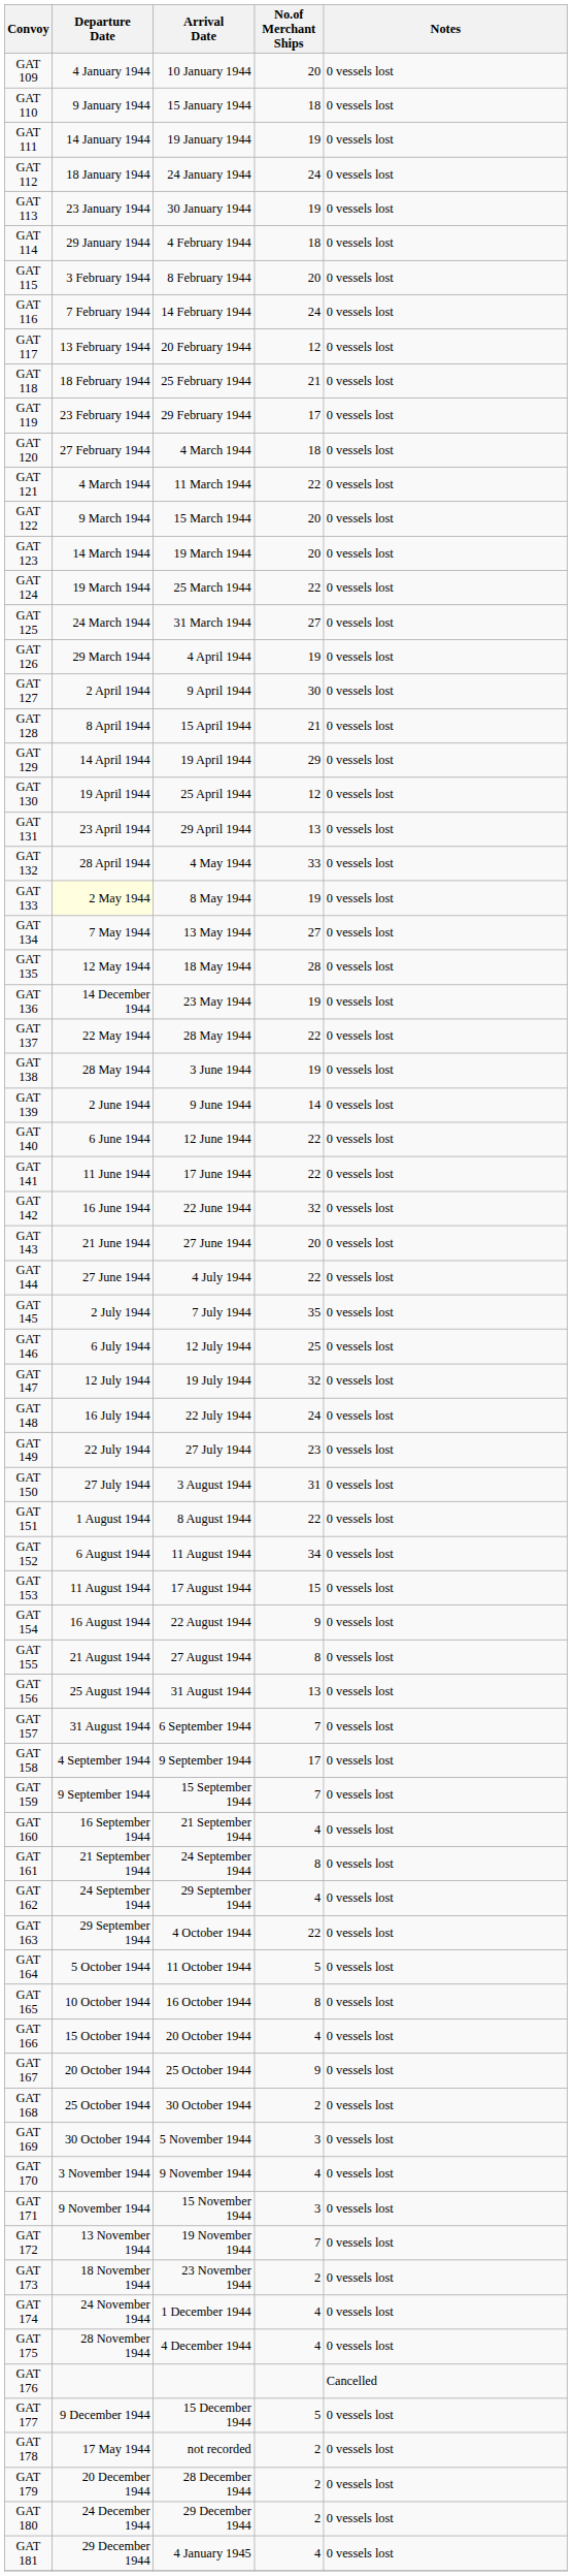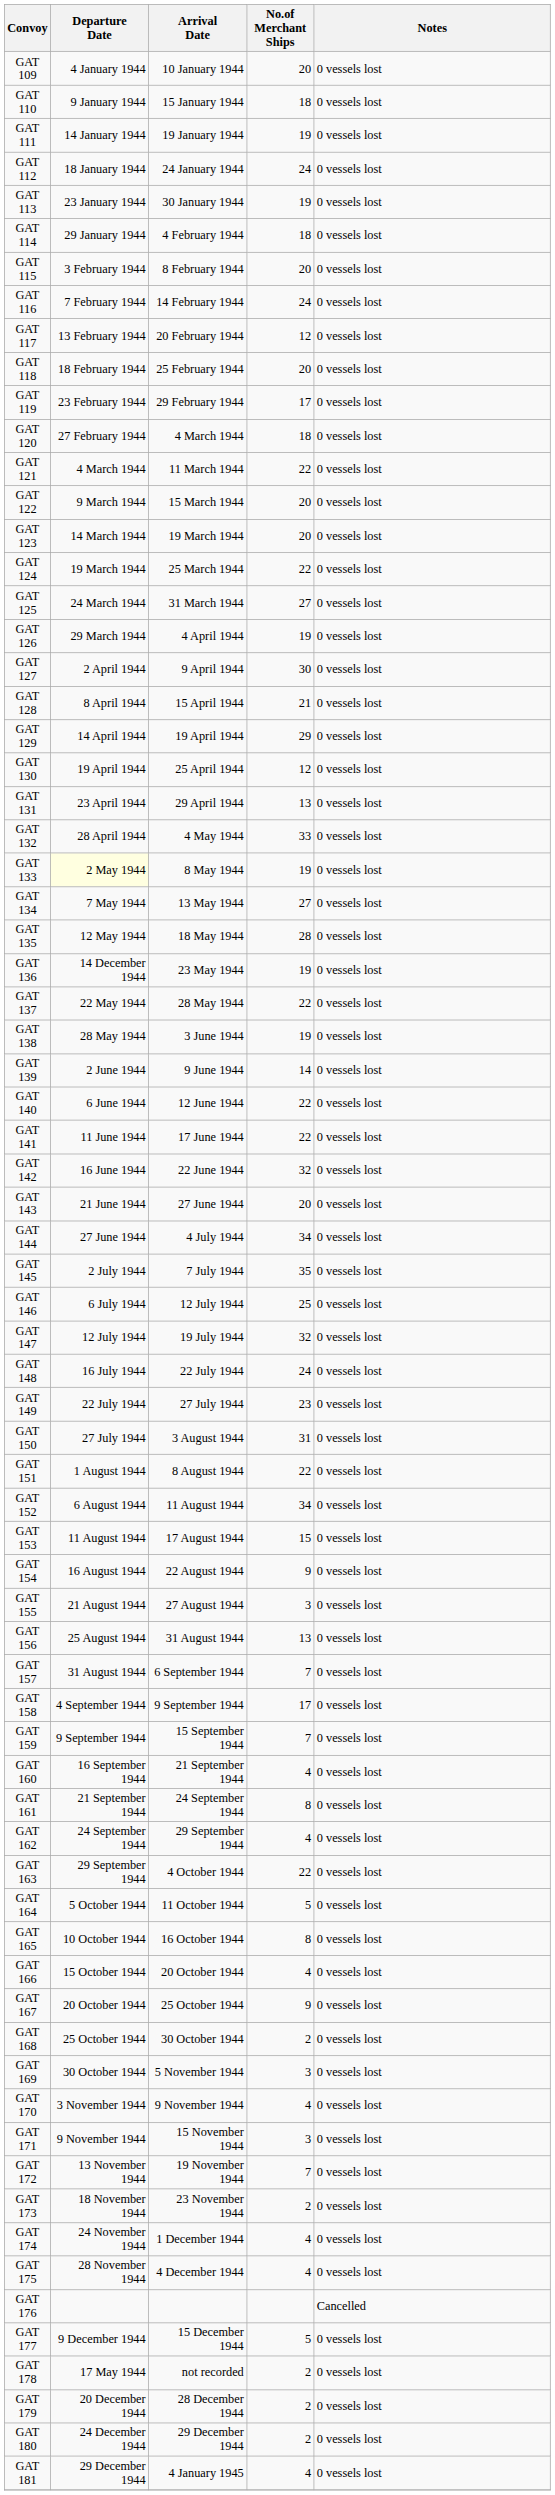 <table class="wikitable sortable">
 <tr>
 <th scope="col" width="50px">Convoy</th>
 <th scope="col" width="120px">Departure<br>Date</th>
 <th scope="col" width="120px">Arrival<br>Date</th>
 <th scope="col" width="80px">No.of Merchant Ships</th>
 <th scope="col" width="300px">Notes</th>
 </tr>
 <tr>
 <td align="center">GAT 109</td>
 <td align="right">4 January 1944</td>
 <td align="right">10 January 1944</td>
 <td align="right">20</td>
 <td align="left">0 vessels lost</td>
 </tr>
 <tr>
 <td align="center">GAT 110</td>
 <td align="right">9 January 1944</td>
 <td align="right">15 January 1944</td>
 <td align="right">18</td>
 <td align="left">0 vessels lost</td>
 </tr>
 <tr>
 <td align="center">GAT 111</td>
 <td align="right">14 January 1944</td>
 <td align="right">19 January 1944</td>
 <td align="right">19</td>
 <td align="left">0 vessels lost</td>
 </tr>
 <tr>
 <td align="center">GAT 112</td>
 <td align="right">18 January 1944</td>
 <td align="right">24 January 1944</td>
 <td align="right">24</td>
 <td align="left">0 vessels lost</td>
 </tr>
 <tr>
 <td align="center">GAT 113</td>
 <td align="right">23 January 1944</td>
 <td align="right">30 January 1944</td>
 <td align="right">19</td>
 <td align="left">0 vessels lost</td>
 </tr>
 <tr>
 <td align="center">GAT 114</td>
 <td align="right">29 January 1944</td>
 <td align="right">4 February 1944</td>
 <td align="right">18</td>
 <td align="left">0 vessels lost</td>
 </tr>
 <tr>
 <td align="center">GAT 115</td>
 <td align="right">3 February 1944</td>
 <td align="right">8 February 1944</td>
 <td align="right">20</td>
 <td align="left">0 vessels lost</td>
 </tr>
 <tr>
 <td align="center">GAT 116</td>
 <td align="right">7 February 1944</td>
 <td align="right">14 February 1944</td>
 <td align="right">24</td>
 <td align="left">0 vessels lost</td>
 </tr>
 <tr>
 <td align="center">GAT 117</td>
 <td align="right">13 February 1944</td>
 <td align="right">20 February 1944</td>
 <td align="right">12</td>
 <td align="left">0 vessels lost</td>
 </tr>
 <tr>
 <td align="center">GAT 118</td>
 <td align="right">18 February 1944</td>
 <td align="right">25 February 1944</td>
-<td align="right">21</td>
+<td align="right">20</td>
 <td align="left">0 vessels lost</td>
 </tr>
 <tr>
 <td align="center">GAT 119</td>
 <td align="right">23 February 1944</td>
 <td align="right">29 February 1944</td>
 <td align="right">17</td>
 <td align="left">0 vessels lost</td>
 </tr>
 <tr>
 <td align="center">GAT 120</td>
 <td align="right">27 February 1944</td>
 <td align="right">4 March 1944</td>
 <td align="right">18</td>
 <td align="left">0 vessels lost</td>
 </tr>
 <tr>
 <td align="center">GAT 121</td>
 <td align="right">4 March 1944</td>
 <td align="right">11 March 1944</td>
 <td align="right">22</td>
 <td align="left">0 vessels lost</td>
 </tr>
 <tr>
 <td align="center">GAT 122</td>
 <td align="right">9 March 1944</td>
 <td align="right">15 March 1944</td>
 <td align="right">20</td>
 <td align="left">0 vessels lost</td>
 </tr>
 <tr>
 <td align="center">GAT 123</td>
 <td align="right">14 March 1944</td>
 <td align="right">19 March 1944</td>
 <td align="right">20</td>
 <td align="left">0 vessels lost</td>
 </tr>
 <tr>
 <td align="center">GAT 124</td>
 <td align="right">19 March 1944</td>
 <td align="right">25 March 1944</td>
 <td align="right">22</td>
 <td align="left">0 vessels lost</td>
 </tr>
 <tr>
 <td align="center">GAT 125</td>
 <td align="right">24 March 1944</td>
 <td align="right">31 March 1944</td>
 <td align="right">27</td>
 <td align="left">0 vessels lost</td>
 </tr>
 <tr>
 <td align="center">GAT 126</td>
 <td align="right">29 March 1944</td>
 <td align="right">4 April 1944</td>
 <td align="right">19</td>
 <td align="left">0 vessels lost</td>
 </tr>
 <tr>
 <td align="center">GAT 127</td>
 <td align="right">2 April 1944</td>
 <td align="right">9 April 1944</td>
 <td align="right">30</td>
 <td align="left">0 vessels lost</td>
 </tr>
 <tr>
 <td align="center">GAT 128</td>
 <td align="right">8 April 1944</td>
 <td align="right">15 April 1944</td>
 <td align="right">21</td>
 <td align="left">0 vessels lost</td>
 </tr>
 <tr>
 <td align="center">GAT 129</td>
 <td align="right">14 April 1944</td>
 <td align="right">19 April 1944</td>
 <td align="right">29</td>
 <td align="left">0 vessels lost</td>
 </tr>
 <tr>
 <td align="center">GAT 130</td>
 <td align="right">19 April 1944</td>
 <td align="right">25 April 1944</td>
 <td align="right">12</td>
 <td align="left">0 vessels lost</td>
 </tr>
 <tr>
 <td align="center">GAT 131</td>
 <td align="right">23 April 1944</td>
 <td align="right">29 April 1944</td>
 <td align="right">13</td>
 <td align="left">0 vessels lost</td>
 </tr>
 <tr>
 <td align="center">GAT 132</td>
 <td align="right">28 April 1944</td>
 <td align="right">4 May 1944</td>
 <td align="right">33</td>
 <td align="left">0 vessels lost</td>
 </tr>
 <tr>
 <td align="center">GAT 133</td>
 <td align="right" style="background: lightyellow;">2 May 1944</td>
 <td align="right">8 May 1944</td>
 <td align="right">19</td>
 <td align="left">0 vessels lost</td>
 </tr>
 <tr>
 <td align="center">GAT 134</td>
 <td align="right">7 May 1944</td>
 <td align="right">13 May 1944</td>
 <td align="right">27</td>
 <td align="left">0 vessels lost</td>
 </tr>
 <tr>
 <td align="center">GAT 135</td>
 <td align="right">12 May 1944</td>
 <td align="right">18 May 1944</td>
 <td align="right">28</td>
 <td align="left">0 vessels lost</td>
 </tr>
 <tr>
 <td align="center">GAT 136</td>
 <td align="right">14 December 1944</td>
 <td align="right">23 May 1944</td>
 <td align="right">19</td>
 <td align="left">0 vessels lost</td>
 </tr>
 <tr>
 <td align="center">GAT 137</td>
 <td align="right">22 May 1944</td>
 <td align="right">28 May 1944</td>
 <td align="right">22</td>
 <td align="left">0 vessels lost</td>
 </tr>
 <tr>
 <td align="center">GAT 138</td>
 <td align="right">28 May 1944</td>
 <td align="right">3 June 1944</td>
 <td align="right">19</td>
 <td align="left">0 vessels lost</td>
 </tr>
 <tr>
 <td align="center">GAT 139</td>
 <td align="right">2 June 1944</td>
 <td align="right">9 June 1944</td>
 <td align="right">14</td>
 <td align="left">0 vessels lost</td>
 </tr>
 <tr>
 <td align="center">GAT 140</td>
 <td align="right">6 June 1944</td>
 <td align="right">12 June 1944</td>
 <td align="right">22</td>
 <td align="left">0 vessels lost</td>
 </tr>
 <tr>
 <td align="center">GAT 141</td>
 <td align="right">11 June 1944</td>
 <td align="right">17 June 1944</td>
 <td align="right">22</td>
 <td align="left">0 vessels lost</td>
 </tr>
 <tr>
 <td align="center">GAT 142</td>
 <td align="right">16 June 1944</td>
 <td align="right">22 June 1944</td>
 <td align="right">32</td>
 <td align="left">0 vessels lost</td>
 </tr>
 <tr>
 <td align="center">GAT 143</td>
 <td align="right">21 June 1944</td>
 <td align="right">27 June 1944</td>
 <td align="right">20</td>
 <td align="left">0 vessels lost</td>
 </tr>
 <tr>
 <td align="center">GAT 144</td>
 <td align="right">27 June 1944</td>
 <td align="right">4 July 1944</td>
-<td align="right">22</td>
+<td align="right">34</td>
 <td align="left">0 vessels lost</td>
 </tr>
 <tr>
 <td align="center">GAT 145</td>
 <td align="right">2 July 1944</td>
 <td align="right">7 July 1944</td>
 <td align="right">35</td>
 <td align="left">0 vessels lost</td>
 </tr>
 <tr>
 <td align="center">GAT 146</td>
 <td align="right">6 July 1944</td>
 <td align="right">12 July 1944</td>
 <td align="right">25</td>
 <td align="left">0 vessels lost</td>
 </tr>
 <tr>
 <td align="center">GAT 147</td>
 <td align="right">12 July 1944</td>
 <td align="right">19 July 1944</td>
 <td align="right">32</td>
 <td align="left">0 vessels lost</td>
 </tr>
 <tr>
 <td align="center">GAT 148</td>
 <td align="right">16 July 1944</td>
 <td align="right">22 July 1944</td>
 <td align="right">24</td>
 <td align="left">0 vessels lost</td>
 </tr>
 <tr>
 <td align="center">GAT 149</td>
 <td align="right">22 July 1944</td>
 <td align="right">27 July 1944</td>
 <td align="right">23</td>
 <td align="left">0 vessels lost</td>
 </tr>
 <tr>
 <td align="center">GAT 150</td>
 <td align="right">27 July 1944</td>
 <td align="right">3 August 1944</td>
 <td align="right">31</td>
 <td align="left">0 vessels lost</td>
 </tr>
 <tr>
 <td align="center">GAT 151</td>
 <td align="right">1 August 1944</td>
 <td align="right">8 August 1944</td>
 <td align="right">22</td>
 <td align="left">0 vessels lost</td>
 </tr>
 <tr>
 <td align="center">GAT 152</td>
 <td align="right">6 August 1944</td>
 <td align="right">11 August 1944</td>
 <td align="right">34</td>
 <td align="left">0 vessels lost</td>
 </tr>
 <tr>
 <td align="center">GAT 153</td>
 <td align="right">11 August 1944</td>
 <td align="right">17 August 1944</td>
 <td align="right">15</td>
 <td align="left">0 vessels lost</td>
 </tr>
 <tr>
 <td align="center">GAT 154</td>
 <td align="right">16 August 1944</td>
 <td align="right">22 August 1944</td>
 <td align="right">9</td>
 <td align="left">0 vessels lost</td>
 </tr>
 <tr>
 <td align="center">GAT 155</td>
 <td align="right">21 August 1944</td>
 <td align="right">27 August 1944</td>
-<td align="right">8</td>
+<td align="right">3</td>
 <td align="left">0 vessels lost</td>
 </tr>
 <tr>
 <td align="center">GAT 156</td>
 <td align="right">25 August 1944</td>
 <td align="right">31 August 1944</td>
 <td align="right">13</td>
 <td align="left">0 vessels lost</td>
 </tr>
 <tr>
 <td align="center">GAT 157</td>
 <td align="right">31 August 1944</td>
 <td align="right">6 September 1944</td>
 <td align="right">7</td>
 <td align="left">0 vessels lost</td>
 </tr>
 <tr>
 <td align="center">GAT 158</td>
 <td align="right">4 September 1944</td>
 <td align="right">9 September 1944</td>
 <td align="right">17</td>
 <td align="left">0 vessels lost</td>
 </tr>
 <tr>
 <td align="center">GAT 159</td>
 <td align="right">9 September 1944</td>
 <td align="right">15 September 1944</td>
 <td align="right">7</td>
 <td align="left">0 vessels lost</td>
 </tr>
 <tr>
 <td align="center">GAT 160</td>
 <td align="right">16 September 1944</td>
 <td align="right">21 September 1944</td>
 <td align="right">4</td>
 <td align="left">0 vessels lost</td>
 </tr>
 <tr>
 <td align="center">GAT 161</td>
 <td align="right">21 September 1944</td>
 <td align="right">24 September 1944</td>
 <td align="right">8</td>
 <td align="left">0 vessels lost</td>
 </tr>
 <tr>
 <td align="center">GAT 162</td>
 <td align="right">24 September 1944</td>
 <td align="right">29 September 1944</td>
 <td align="right">4</td>
 <td align="left">0 vessels lost</td>
 </tr>
 <tr>
 <td align="center">GAT 163</td>
 <td align="right">29 September 1944</td>
 <td align="right">4 October 1944</td>
 <td align="right">22</td>
 <td align="left">0 vessels lost</td>
 </tr>
 <tr>
 <td align="center">GAT 164</td>
 <td align="right">5 October 1944</td>
 <td align="right">11 October 1944</td>
 <td align="right">5</td>
 <td align="left">0 vessels lost</td>
 </tr>
 <tr>
 <td align="center">GAT 165</td>
 <td align="right">10 October 1944</td>
 <td align="right">16 October 1944</td>
 <td align="right">8</td>
 <td align="left">0 vessels lost</td>
 </tr>
 <tr>
 <td align="center">GAT 166</td>
 <td align="right">15 October 1944</td>
 <td align="right">20 October 1944</td>
 <td align="right">4</td>
 <td align="left">0 vessels lost</td>
 </tr>
 <tr>
 <td align="center">GAT 167</td>
 <td align="right">20 October 1944</td>
 <td align="right">25 October 1944</td>
 <td align="right">9</td>
 <td align="left">0 vessels lost</td>
 </tr>
 <tr>
 <td align="center">GAT 168</td>
 <td align="right">25 October 1944</td>
 <td align="right">30 October 1944</td>
 <td align="right">2</td>
 <td align="left">0 vessels lost</td>
 </tr>
 <tr>
 <td align="center">GAT 169</td>
 <td align="right">30 October 1944</td>
 <td align="right">5 November 1944</td>
 <td align="right">3</td>
 <td align="left">0 vessels lost</td>
 </tr>
 <tr>
 <td align="center">GAT 170</td>
 <td align="right">3 November 1944</td>
 <td align="right">9 November 1944</td>
 <td align="right">4</td>
 <td align="left">0 vessels lost</td>
 </tr>
 <tr>
 <td align="center">GAT 171</td>
 <td align="right">9 November 1944</td>
 <td align="right">15 November 1944</td>
 <td align="right">3</td>
 <td align="left">0 vessels lost</td>
 </tr>
 <tr>
 <td align="center">GAT 172</td>
 <td align="right">13 November 1944</td>
 <td align="right">19 November 1944</td>
 <td align="right">7</td>
 <td align="left">0 vessels lost</td>
 </tr>
 <tr>
 <td align="center">GAT 173</td>
 <td align="right">18 November 1944</td>
 <td align="right">23 November 1944</td>
 <td align="right">2</td>
 <td align="left">0 vessels lost</td>
 </tr>
 <tr>
 <td align="center">GAT 174</td>
 <td align="right">24 November 1944</td>
 <td align="right">1 December 1944</td>
 <td align="right">4</td>
 <td align="left">0 vessels lost</td>
 </tr>
 <tr>
 <td align="center">GAT 175</td>
 <td align="right">28 November 1944</td>
 <td align="right">4 December 1944</td>
 <td align="right">4</td>
 <td align="left">0 vessels lost</td>
 </tr>
 <tr>
 <td align="center">GAT 176</td>
 <td align="right"></td>
 <td align="right"></td>
 <td align="right"></td>
 <td align="left">Cancelled</td>
 </tr>
 <tr>
 <td align="center">GAT 177</td>
 <td align="right">9 December 1944</td>
 <td align="right">15 December 1944</td>
 <td align="right">5</td>
 <td align="left">0 vessels lost</td>
 </tr>
 <tr>
 <td align="center">GAT 178</td>
 <td align="right">17 May 1944</td>
 <td align="right">not recorded</td>
 <td align="right">2</td>
 <td align="left">0 vessels lost</td>
 </tr>
 <tr>
 <td align="center">GAT 179</td>
 <td align="right">20 December 1944</td>
 <td align="right">28 December 1944</td>
 <td align="right">2</td>
 <td align="left">0 vessels lost</td>
 </tr>
 <tr>
 <td align="center">GAT 180</td>
 <td align="right">24 December 1944</td>
 <td align="right">29 December 1944</td>
 <td align="right">2</td>
 <td align="left">0 vessels lost</td>
 </tr>
 <tr>
 <td align="center">GAT 181</td>
 <td align="right">29 December 1944</td>
 <td align="right">4 January 1945</td>
 <td align="right">4</td>
 <td align="left">0 vessels lost</td>
 </tr>
 <tr>
 </tr>
 </table>
